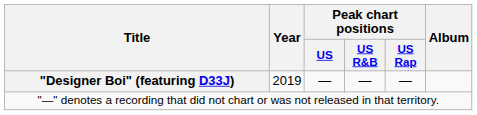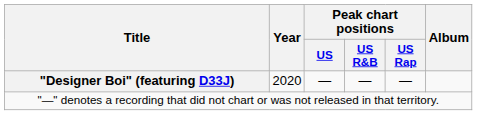 <table class="wikitable plainrowheaders" style="text-align:center;">
 <tr>
 <th scope="col" rowspan="2" style="width:20em;">Title</th>
 <th scope="col" rowspan="2">Year</th>
 <th scope="col" colspan="3">Peak chart positions</th>
 <th scope="col" rowspan="2">Album</th>
 </tr>
 <tr>
 <th style="width:3em;font-size:90%;"><a href='#'>US</a></th>
 <th style="width:3em;font-size:90%;"><a href='#'>US<br>R&B</a></th>
 <th style="width:3em;font-size:90%;"><a href='#'>US<br>Rap</a></th>
 </tr>
 <tr>
 <th scope="row">"Designer Boi" <span>(featuring <a href='#'>D33J</a>)</span></th>
-<td>2019</td>
+<td>2020</td>
 <td>—</td>
 <td>—</td>
 <td>—</td>
 <td></td>
 </tr>
 <tr>
 <td colspan="6" style="font-size:90%">"—" denotes a recording that did not chart or was not released in that territory.</td>
 </tr>
 </table>
